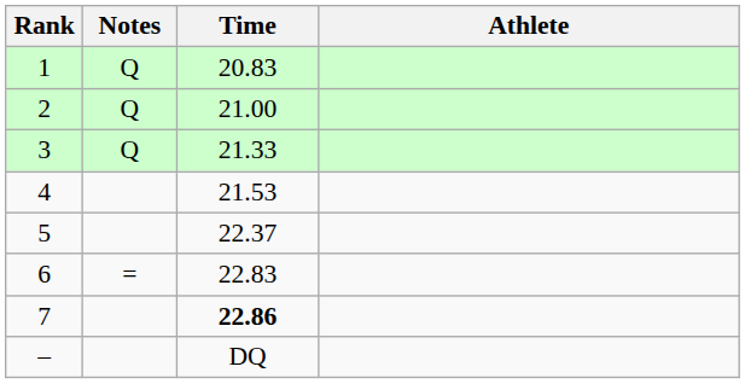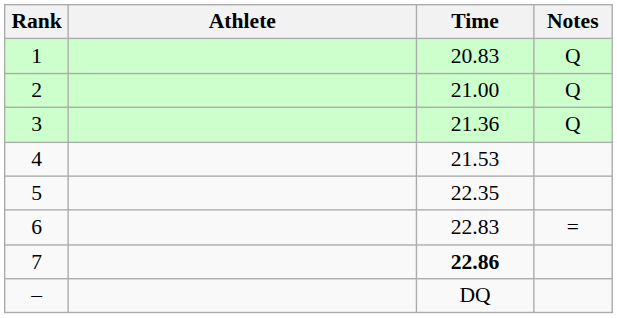 <table class="wikitable" style="text-align:center">
 <tr>
 <th width=40>Rank</th>
+<th width=250>Athlete</th>
+<th width=80>Time</th>
 <th width=50>Notes</th>
-<th width=80>Time</th>
-<th width=250>Athlete</th>
 </tr>
 <tr bgcolor=ccffcc>
 <td>1</td>
+<td align=left></td>
+<td>20.83</td>
 <td>Q</td>
-<td>20.83</td>
-<td align=left></td>
 </tr>
 <tr bgcolor=ccffcc>
 <td>2</td>
+<td align=left></td>
+<td>21.00</td>
 <td>Q</td>
-<td>21.00</td>
-<td align=left></td>
 </tr>
 <tr bgcolor=ccffcc>
 <td>3</td>
+<td align=left></td>
+<td>21.36</td>
 <td>Q</td>
-<td>21.33</td>
-<td align=left></td>
 </tr>
 <tr>
 <td>4</td>
+<td align=left></td>
+<td>21.53</td>
 <td></td>
-<td>21.53</td>
-<td align=left></td>
 </tr>
 <tr>
 <td>5</td>
+<td align=left></td>
+<td>22.35</td>
 <td></td>
-<td>22.37</td>
-<td align=left></td>
 </tr>
 <tr>
 <td>6</td>
+<td align=left></td>
+<td>22.83</td>
 <td>=</td>
-<td>22.83</td>
-<td align=left></td>
 </tr>
 <tr>
 <td>7</td>
+<td align=left></td>
+<td><strong>22.86</strong></td>
 <td></td>
-<td><strong>22.86</strong></td>
-<td align=left></td>
 </tr>
 <tr>
 <td>–</td>
+<td align=left></td>
+<td>DQ</td>
 <td></td>
-<td>DQ</td>
-<td align=left></td>
 </tr>
 </table>
